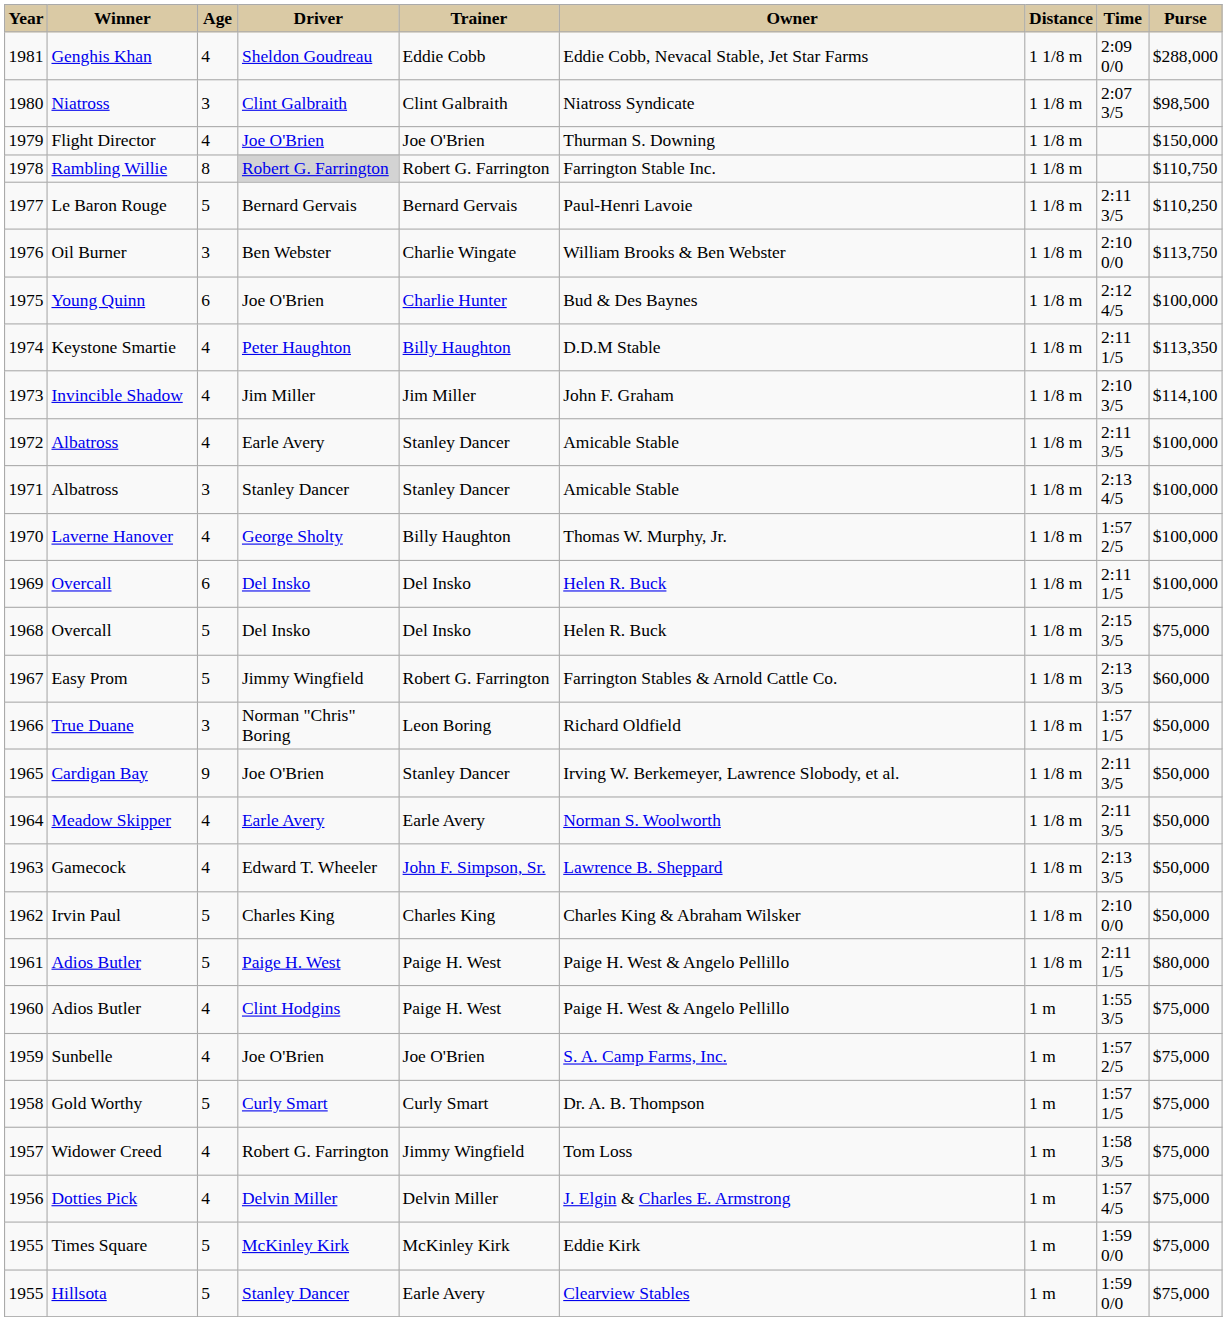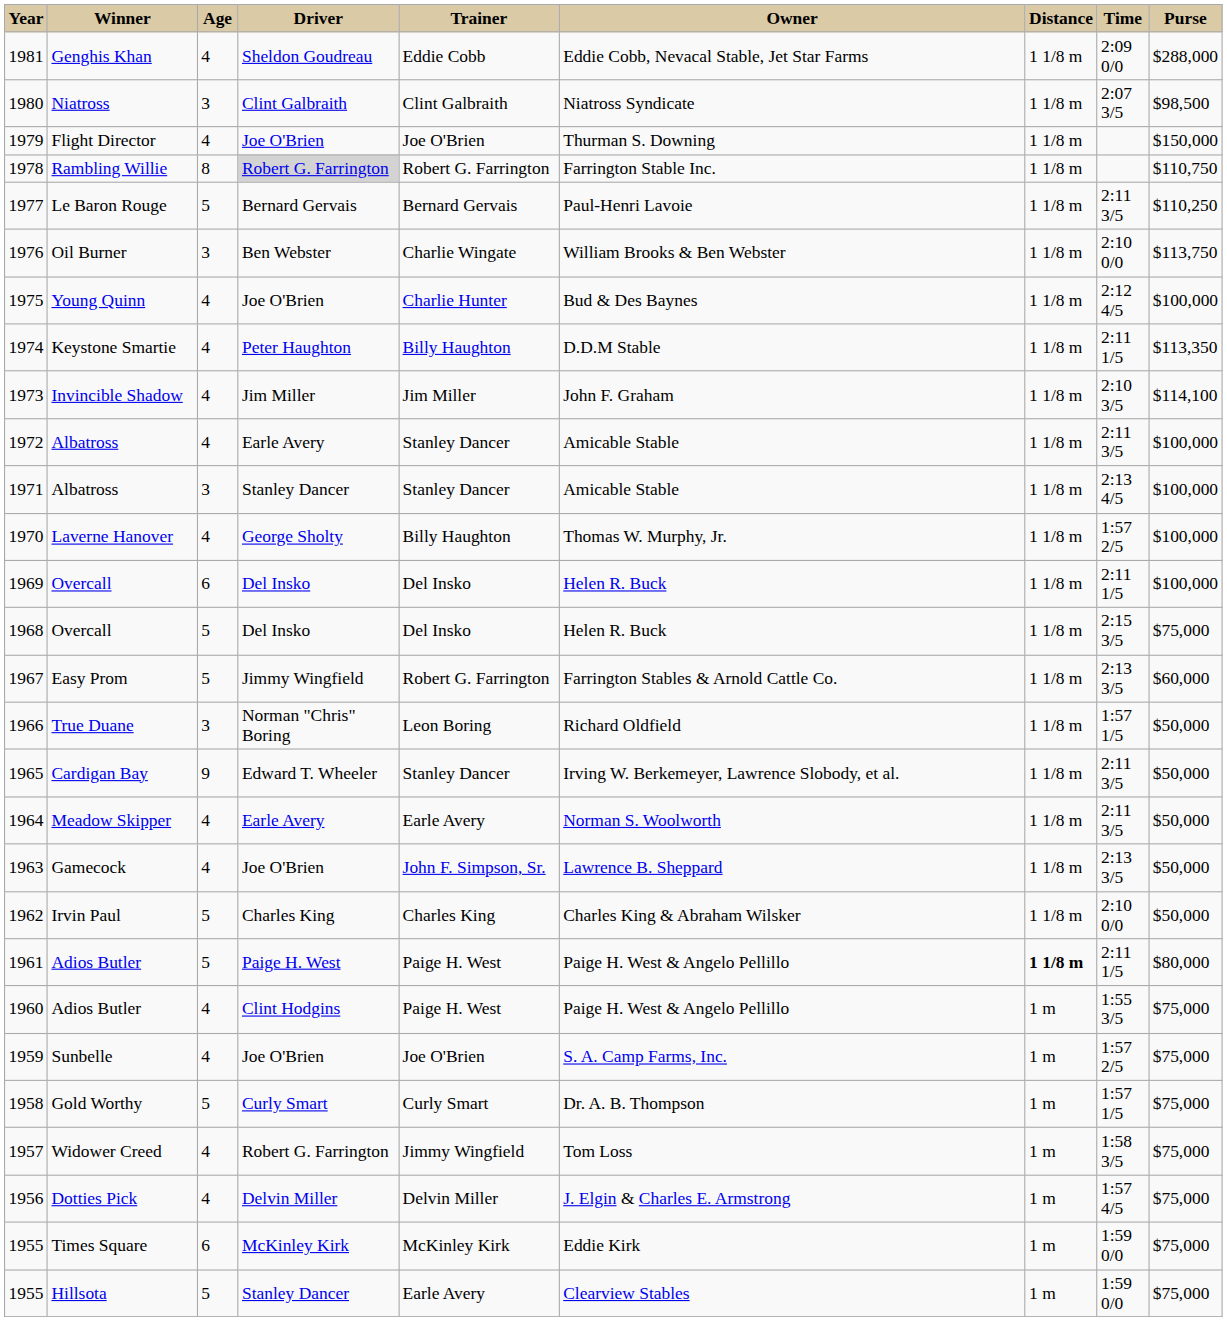 <table class="wikitable sortable">
 <tr>
 <th style="background-color:#DACAA5; width:30px">Year<br></th>
 <th style="background-color:#DACAA5; width:130px">Winner<br></th>
 <th style="background-color:#DACAA5; width:30px">Age<br></th>
 <th style="background-color:#DACAA5; width:140px">Driver<br></th>
 <th style="background-color:#DACAA5; width:140px">Trainer<br></th>
 <th style="background-color:#DACAA5; width:420px">Owner<br></th>
 <th style="background-color:#DACAA5; width:40px">Distance<br></th>
 <th style="background-color:#DACAA5; width:40px">Time <br></th>
 <th style="background-color:#DACAA5; width:40px">Purse<br></th>
 </tr>
 <tr>
 <td>1981</td>
 <td><a href='#'>Genghis Khan</a></td>
 <td>4</td>
 <td><a href='#'>Sheldon Goudreau</a></td>
 <td>Eddie Cobb</td>
 <td>Eddie Cobb, Nevacal Stable, Jet Star Farms</td>
 <td>1 1/8 m</td>
 <td>2:09 0/0</td>
 <td>$288,000</td>
 </tr>
 <tr>
 <td>1980</td>
 <td><a href='#'>Niatross</a></td>
 <td>3</td>
 <td><a href='#'>Clint Galbraith</a></td>
 <td>Clint Galbraith</td>
 <td>Niatross Syndicate</td>
 <td>1 1/8 m</td>
 <td>2:07 3/5</td>
 <td>$98,500</td>
 </tr>
 <tr>
 <td>1979</td>
 <td>Flight Director</td>
 <td>4</td>
 <td><a href='#'>Joe O'Brien</a></td>
 <td>Joe O'Brien</td>
 <td>Thurman S. Downing</td>
 <td>1 1/8 m</td>
 <td></td>
 <td>$150,000</td>
 </tr>
 <tr>
 <td>1978</td>
 <td><a href='#'>Rambling Willie</a></td>
 <td>8</td>
 <td style="background: lightgrey;"><a href='#'>Robert G. Farrington</a></td>
 <td>Robert G. Farrington</td>
 <td>Farrington Stable Inc.</td>
 <td>1 1/8 m</td>
 <td></td>
 <td>$110,750</td>
 </tr>
 <tr>
 <td>1977</td>
 <td>Le Baron Rouge</td>
 <td>5</td>
 <td>Bernard Gervais</td>
 <td>Bernard Gervais</td>
 <td>Paul-Henri Lavoie</td>
 <td>1 1/8 m</td>
 <td>2:11 3/5</td>
 <td>$110,250</td>
 </tr>
 <tr>
 <td>1976</td>
 <td>Oil Burner</td>
 <td>3</td>
 <td>Ben Webster</td>
 <td>Charlie Wingate</td>
 <td>William Brooks & Ben Webster</td>
 <td>1 1/8 m</td>
 <td>2:10 0/0</td>
 <td>$113,750</td>
 </tr>
 <tr>
 <td>1975</td>
 <td><a href='#'>Young Quinn</a></td>
-<td>6</td>
+<td>4</td>
 <td>Joe O'Brien</td>
 <td><a href='#'> Charlie Hunter</a></td>
 <td>Bud & Des Baynes</td>
 <td>1 1/8 m</td>
 <td>2:12 4/5</td>
 <td>$100,000</td>
 </tr>
 <tr>
 <td>1974</td>
 <td>Keystone Smartie</td>
 <td>4</td>
 <td><a href='#'>Peter Haughton</a></td>
 <td><a href='#'>Billy Haughton</a></td>
 <td>D.D.M Stable</td>
 <td>1 1/8 m</td>
 <td>2:11 1/5</td>
 <td>$113,350</td>
 </tr>
 <tr>
 <td>1973</td>
 <td><a href='#'>Invincible Shadow</a></td>
 <td>4</td>
 <td>Jim Miller</td>
 <td>Jim Miller</td>
 <td>John F. Graham</td>
 <td>1 1/8 m</td>
 <td>2:10 3/5</td>
 <td>$114,100</td>
 </tr>
 <tr>
 <td>1972</td>
 <td><a href='#'>Albatross</a></td>
 <td>4</td>
 <td>Earle Avery</td>
 <td>Stanley Dancer</td>
 <td>Amicable Stable</td>
 <td>1 1/8 m</td>
 <td>2:11 3/5</td>
 <td>$100,000</td>
 </tr>
 <tr>
 <td>1971</td>
 <td>Albatross</td>
 <td>3</td>
 <td>Stanley Dancer</td>
 <td>Stanley Dancer</td>
 <td>Amicable Stable</td>
 <td>1 1/8 m</td>
 <td>2:13 4/5</td>
 <td>$100,000</td>
 </tr>
 <tr>
 <td>1970</td>
 <td><a href='#'>Laverne Hanover</a></td>
 <td>4</td>
 <td><a href='#'>George Sholty</a></td>
 <td>Billy Haughton</td>
 <td>Thomas W. Murphy, Jr.</td>
 <td>1 1/8 m</td>
 <td>1:57 2/5</td>
 <td>$100,000</td>
 </tr>
 <tr>
 <td>1969</td>
 <td><a href='#'>Overcall</a></td>
 <td>6</td>
 <td><a href='#'>Del Insko</a></td>
 <td>Del Insko</td>
 <td><a href='#'>Helen R. Buck</a></td>
 <td>1 1/8 m</td>
 <td>2:11 1/5</td>
 <td>$100,000</td>
 </tr>
 <tr>
 <td>1968</td>
 <td>Overcall</td>
 <td>5</td>
 <td>Del Insko</td>
 <td>Del Insko</td>
 <td>Helen R. Buck</td>
 <td>1 1/8 m</td>
 <td>2:15 3/5</td>
 <td>$75,000</td>
 </tr>
 <tr>
 <td>1967</td>
 <td>Easy Prom</td>
 <td>5</td>
 <td>Jimmy Wingfield</td>
 <td>Robert G. Farrington</td>
 <td>Farrington Stables & Arnold Cattle Co.</td>
 <td>1 1/8 m</td>
 <td>2:13 3/5</td>
 <td>$60,000</td>
 </tr>
 <tr>
 <td>1966</td>
 <td><a href='#'>True Duane</a></td>
 <td>3</td>
 <td>Norman "Chris" Boring</td>
 <td>Leon Boring</td>
 <td>Richard Oldfield</td>
 <td>1 1/8 m</td>
 <td>1:57 1/5</td>
 <td>$50,000</td>
 </tr>
 <tr>
 <td>1965</td>
 <td><a href='#'>Cardigan Bay</a></td>
 <td>9</td>
-<td>Joe O'Brien</td>
+<td>Edward T. Wheeler</td>
 <td>Stanley Dancer</td>
 <td>Irving W. Berkemeyer, Lawrence Slobody, et al.</td>
 <td>1 1/8 m</td>
 <td>2:11 3/5</td>
 <td>$50,000</td>
 </tr>
 <tr>
 <td>1964</td>
 <td><a href='#'>Meadow Skipper</a></td>
 <td>4</td>
 <td><a href='#'>Earle Avery</a></td>
 <td>Earle Avery</td>
 <td><a href='#'>Norman S. Woolworth</a></td>
 <td>1 1/8 m</td>
 <td>2:11 3/5</td>
 <td>$50,000</td>
 </tr>
 <tr>
 <td>1963</td>
 <td>Gamecock</td>
 <td>4</td>
-<td>Edward T. Wheeler</td>
+<td>Joe O'Brien</td>
 <td><a href='#'>John F. Simpson, Sr.</a></td>
 <td><a href='#'>Lawrence B. Sheppard</a></td>
 <td>1 1/8 m</td>
 <td>2:13 3/5</td>
 <td>$50,000</td>
 </tr>
 <tr>
 <td>1962</td>
 <td>Irvin Paul</td>
 <td>5</td>
 <td>Charles King</td>
 <td>Charles King</td>
 <td>Charles King & Abraham Wilsker</td>
 <td>1 1/8 m</td>
 <td>2:10 0/0</td>
 <td>$50,000</td>
 </tr>
 <tr>
 <td>1961</td>
 <td><a href='#'>Adios Butler</a></td>
 <td>5</td>
 <td><a href='#'>Paige H. West</a></td>
 <td>Paige H. West</td>
 <td>Paige H. West & Angelo Pellillo</td>
-<td>1 1/8 m</td>
+<td><strong>1 1/8 m</strong></td>
 <td>2:11 1/5</td>
 <td>$80,000</td>
 </tr>
 <tr>
 <td>1960</td>
 <td>Adios Butler</td>
 <td>4</td>
 <td><a href='#'>Clint Hodgins</a></td>
 <td>Paige H. West</td>
 <td>Paige H. West & Angelo Pellillo</td>
 <td>1 m</td>
 <td>1:55 3/5</td>
 <td>$75,000</td>
 </tr>
 <tr>
 <td>1959</td>
 <td>Sunbelle</td>
 <td>4</td>
 <td>Joe O'Brien</td>
 <td>Joe O'Brien</td>
 <td><a href='#'>S. A. Camp Farms, Inc.</a></td>
 <td>1 m</td>
 <td>1:57 2/5</td>
 <td>$75,000</td>
 </tr>
 <tr>
 <td>1958</td>
 <td>Gold Worthy</td>
 <td>5</td>
 <td><a href='#'>Curly Smart</a></td>
 <td>Curly Smart</td>
 <td>Dr. A. B. Thompson</td>
 <td>1 m</td>
 <td>1:57 1/5</td>
 <td>$75,000</td>
 </tr>
 <tr>
 <td>1957</td>
 <td>Widower Creed</td>
 <td>4</td>
 <td>Robert G. Farrington</td>
 <td>Jimmy Wingfield</td>
 <td>Tom Loss</td>
 <td>1 m</td>
 <td>1:58 3/5</td>
 <td>$75,000</td>
 </tr>
 <tr>
 <td>1956</td>
 <td><a href='#'>Dotties Pick</a></td>
 <td>4</td>
 <td><a href='#'>Delvin Miller</a></td>
 <td>Delvin Miller</td>
 <td><a href='#'>J. Elgin</a> & <a href='#'>Charles E. Armstrong</a></td>
 <td>1 m</td>
 <td>1:57 4/5</td>
 <td>$75,000</td>
 </tr>
 <tr>
 <td>1955</td>
 <td>Times Square</td>
-<td>5</td>
+<td>6</td>
 <td><a href='#'>McKinley Kirk</a></td>
 <td>McKinley Kirk</td>
 <td>Eddie Kirk</td>
 <td>1 m</td>
 <td>1:59 0/0</td>
 <td>$75,000</td>
 </tr>
 <tr>
 <td>1955</td>
 <td><a href='#'>Hillsota</a></td>
 <td>5</td>
 <td><a href='#'>Stanley Dancer</a></td>
 <td>Earle Avery</td>
 <td><a href='#'>Clearview Stables</a></td>
 <td>1 m</td>
 <td>1:59 0/0</td>
 <td>$75,000</td>
 </tr>
 <tr>
 </tr>
 </table>
